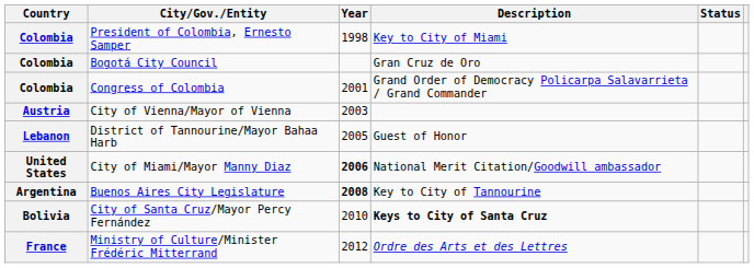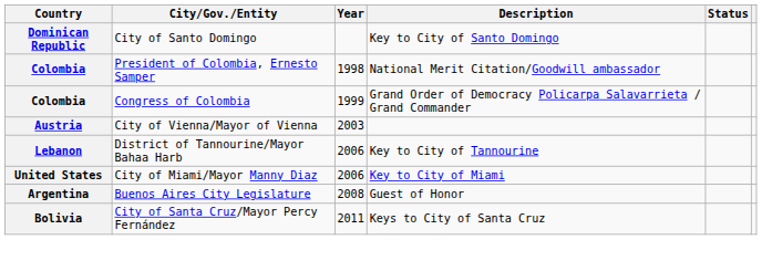 <table class="wikitable sortable plainrowheaders">
 <tr>
 <th scope="col">Country</th>
 <th scope="col">City/Gov./Entity</th>
 <th scope="col">Year</th>
 <th scope="col">Description</th>
 <th scope="col">Status</th>
 <th scope="col" class="unsortable"></th>
 </tr>
 <tr>
-<th scope="row"><a href='#'>Colombia</a></th>
-<td><a href='#'>President of Colombia</a>, <a href='#'>Ernesto Samper</a></td>
-<td>1998</td>
-<td><a href='#'>Key to City of Miami</a></td>
+<th scope="row"><a href='#'>Dominican Republic</a></th>
+<td>City of Santo Domingo</td>
+<td></td>
+<td>Key to City of <a href='#'>Santo Domingo</a></td>
 <td></td>
 <td style="text-align:center;"></td>
 </tr>
 <tr>
-<th scope="row">Colombia</th>
-<td><a href='#'>Bogotá City Council</a></td>
-<td></td>
-<td>Gran Cruz de Oro</td>
+<th scope="row"><a href='#'>Colombia</a></th>
+<td><a href='#'>President of Colombia</a>, <a href='#'>Ernesto Samper</a></td>
+<td>1998</td>
+<td>National Merit Citation/<a href='#'>Goodwill ambassador</a></td>
 <td></td>
 <td style="text-align:center;"></td>
 </tr>
 <tr>
 <th scope="row">Colombia</th>
 <td><a href='#'>Congress of Colombia</a></td>
-<td>2001</td>
+<td>1999</td>
 <td>Grand Order of Democracy <a href='#'>Policarpa Salavarrieta</a> / Grand Commander</td>
 <td></td>
 <td style="text-align:center;"></td>
 </tr>
 <tr>
 <th scope="row"><a href='#'>Austria</a></th>
 <td>City of Vienna/Mayor of Vienna</td>
 <td>2003</td>
 <td></td>
 <td></td>
 <td style="text-align:center;"></td>
 </tr>
 <tr>
 <th scope="row"><a href='#'>Lebanon</a></th>
 <td>District of Tannourine/Mayor Bahaa Harb</td>
-<td>2005</td>
-<td>Guest of Honor</td>
+<td>2006</td>
+<td>Key to City of <a href='#'>Tannourine</a></td>
 <td></td>
 <td style="text-align:center;"></td>
 </tr>
 <tr>
 <th scope="row">United States</th>
 <td>City of Miami/Mayor <a href='#'>Manny Diaz</a></td>
-<td><strong>2006</strong></td>
-<td>National Merit Citation/<a href='#'>Goodwill ambassador</a></td>
+<td>2006</td>
+<td><a href='#'>Key to City of Miami</a></td>
 <td></td>
 <td style="text-align:center;"></td>
 </tr>
 <tr>
 <th scope="row">Argentina</th>
 <td><a href='#'>Buenos Aires City Legislature</a></td>
-<td><strong>2008</strong></td>
-<td>Key to City of <a href='#'>Tannourine</a></td>
+<td>2008</td>
+<td>Guest of Honor</td>
 <td></td>
 <td style="text-align:center;"></td>
 </tr>
 <tr>
 <th scope="row">Bolivia</th>
 <td><a href='#'>City of Santa Cruz</a>/Mayor Percy Fernández</td>
-<td>2010</td>
-<td><strong>Keys to City of Santa Cruz</strong></td>
-<td></td>
-<td style="text-align:center;"></td>
-</tr>
-<tr>
-<th scope="row"><a href='#'>France</a></th>
-<td><a href='#'>Ministry of Culture</a>/Minister <a href='#'>Frédéric Mitterrand</a></td>
-<td>2012</td>
-<td><em><a href='#'>Ordre des Arts et des Lettres</a></em></td>
+<td>2011</td>
+<td>Keys to City of Santa Cruz</td>
 <td></td>
 <td style="text-align:center;"></td>
 </tr>
 </table>
